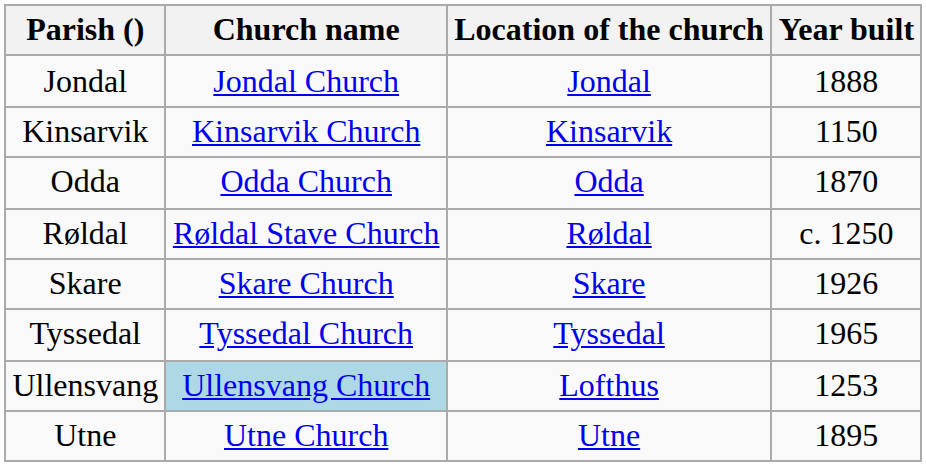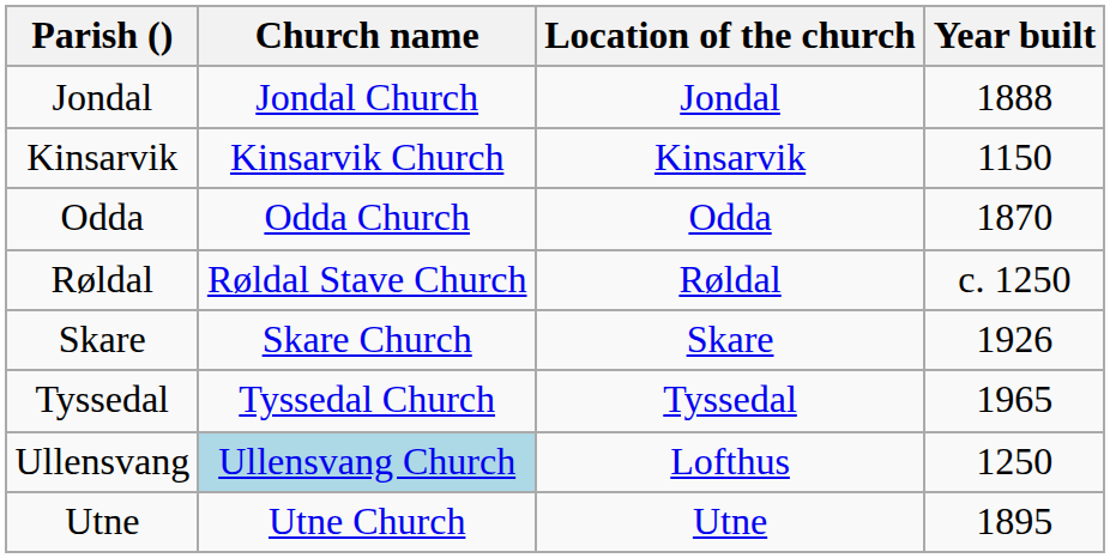 <table class="wikitable" style="text-align:center">
 <tr>
 <th>Parish ()</th>
 <th>Church name</th>
 <th>Location of the church</th>
 <th>Year built</th>
 </tr>
 <tr>
 <td>Jondal</td>
 <td><a href='#'>Jondal Church</a></td>
 <td><a href='#'>Jondal</a></td>
 <td>1888</td>
 </tr>
 <tr>
 <td>Kinsarvik</td>
 <td><a href='#'>Kinsarvik Church</a></td>
 <td><a href='#'>Kinsarvik</a></td>
 <td>1150</td>
 </tr>
 <tr>
 <td>Odda</td>
 <td><a href='#'>Odda Church</a></td>
 <td><a href='#'>Odda</a></td>
 <td>1870</td>
 </tr>
 <tr>
 <td>Røldal</td>
 <td><a href='#'>Røldal Stave Church</a></td>
 <td><a href='#'>Røldal</a></td>
 <td>c. 1250</td>
 </tr>
 <tr>
 <td>Skare</td>
 <td><a href='#'>Skare Church</a></td>
 <td><a href='#'>Skare</a></td>
 <td>1926</td>
 </tr>
 <tr>
 <td>Tyssedal</td>
 <td><a href='#'>Tyssedal Church</a></td>
 <td><a href='#'>Tyssedal</a></td>
 <td>1965</td>
 </tr>
 <tr>
 <td>Ullensvang</td>
 <td style="background: lightblue;"><a href='#'>Ullensvang Church</a></td>
 <td><a href='#'>Lofthus</a></td>
-<td>1253</td>
+<td>1250</td>
 </tr>
 <tr>
 <td>Utne</td>
 <td><a href='#'>Utne Church</a></td>
 <td><a href='#'>Utne</a></td>
 <td>1895</td>
 </tr>
 </table>
